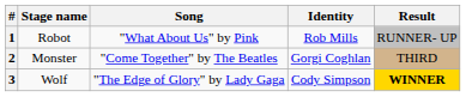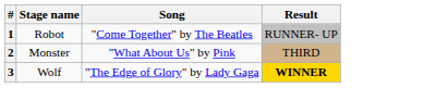 <table class="wikitable plainrowheaders" style="text-align: center;">
 <tr>
 <th>#</th>
 <th>Stage name</th>
 <th>Song</th>
-<th>Identity</th>
 <th>Result</th>
 </tr>
 <tr>
 <th>1</th>
 <td>Robot</td>
-<td>"<a href='#'>What About Us</a>" by <a href='#'>Pink</a></td>
-<td><a href='#'>Rob Mills</a></td>
+<td>"<a href='#'>Come Together</a>" by <a href='#'>The Beatles</a></td>
 <td bgcolor=Silver>RUNNER- UP</td>
 </tr>
 <tr>
 <th>2</th>
 <td>Monster</td>
-<td>"<a href='#'>Come Together</a>" by <a href='#'>The Beatles</a></td>
-<td><a href='#'>Gorgi Coghlan</a></td>
+<td>"<a href='#'>What About Us</a>" by <a href='#'>Pink</a></td>
 <td bgcolor=tan>THIRD</td>
 </tr>
 <tr>
 <th>3</th>
 <td>Wolf</td>
 <td>"<a href='#'>The Edge of Glory</a>" by <a href='#'>Lady Gaga</a></td>
-<td><a href='#'>Cody Simpson</a></td>
 <td bgcolor=Gold><strong>WINNER</strong></td>
 </tr>
 </table>
